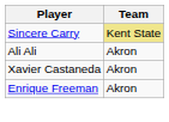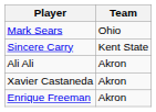 <table class="wikitable">
 <tr>
 <th>Player</th>
 <th>Team</th>
 </tr>
 <tr>
+<td><a href='#'>Mark Sears</a></td>
+<td>Ohio</td>
+</tr>
+<tr>
 <td><a href='#'>Sincere Carry</a></td>
-<td style="background: khaki;">Kent State</td>
+<td>Kent State</td>
 </tr>
 <tr>
 <td>Ali Ali</td>
 <td>Akron</td>
 </tr>
 <tr>
 <td>Xavier Castaneda</td>
 <td>Akron</td>
 </tr>
 <tr>
 <td><a href='#'>Enrique Freeman</a></td>
 <td>Akron</td>
 </tr>
 </table>
